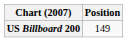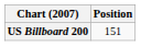 <table class="wikitable plainrowheaders">
 <tr>
 <th scope="col">Chart (2007)</th>
 <th scope="col">Position</th>
 </tr>
 <tr>
 <th scope="row">US <em>Billboard</em> 200</th>
-<td style="text-align:center;">149</td>
+<td style="text-align:center;">151</td>
 </tr>
 </table>
